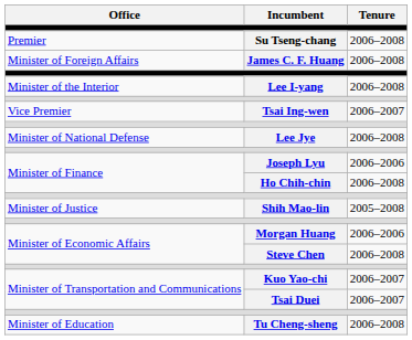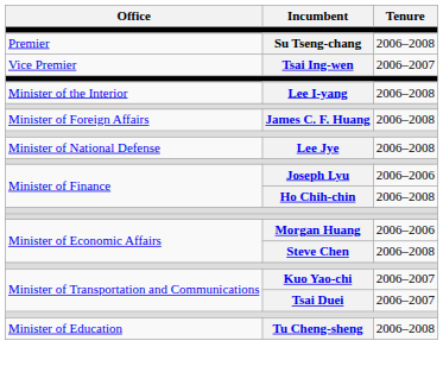 <table class="wikitable" style="font-size: 90%;">
 <tr>
 <th>Office</th>
 <th>Incumbent</th>
 <th>Tenure</th>
 </tr>
 <tr>
 <td colspan=3 style="background: #000"></td>
 </tr>
 <tr>
 <td rowspan=1><a href='#'>Premier</a></td>
 <th>Su Tseng-chang</th>
 <td>2006–2008</td>
 </tr>
 <tr>
-<td rowspan=1><a href='#'>Minister of Foreign Affairs</a></td>
-<th><a href='#'>James C. F. Huang</a></th>
-<td>2006–2008</td>
+<td rowspan=1><a href='#'>Vice Premier</a></td>
+<th><a href='#'>Tsai Ing-wen</a></th>
+<td>2006–2007</td>
 </tr>
 <tr>
 <td colspan=3 style="background: #000"></td>
 </tr>
 <tr>
 <td rowspan=1><a href='#'>Minister of the Interior</a></td>
 <th><a href='#'>Lee I-yang</a></th>
 <td>2006–2008</td>
 </tr>
 <tr>
 <td colspan=3 style="background: #DDD"></td>
 </tr>
 <tr>
-<td rowspan=1><a href='#'>Vice Premier</a></td>
-<th><a href='#'>Tsai Ing-wen</a></th>
-<td>2006–2007</td>
+<td rowspan=1><a href='#'>Minister of Foreign Affairs</a></td>
+<th><a href='#'>James C. F. Huang</a></th>
+<td>2006–2008</td>
 </tr>
 <tr>
 <td colspan=3 style="background: #DDD"></td>
 </tr>
 <tr>
 <td rowspan=1><a href='#'>Minister of National Defense</a></td>
 <th><a href='#'>Lee Jye</a></th>
 <td>2006–2008</td>
 </tr>
 <tr>
 <td colspan=3 style="background: #DDD"></td>
 </tr>
 <tr>
 <td rowspan=2><a href='#'>Minister of Finance</a></td>
 <th><a href='#'>Joseph Lyu</a></th>
 <td>2006–2006</td>
 </tr>
 <tr>
 <th><a href='#'>Ho Chih-chin</a></th>
 <td>2006–2008</td>
 </tr>
 <tr>
 <td colspan=3 style="background: #DDD"></td>
-</tr>
-<tr>
-<td rowspan=1><a href='#'>Minister of Justice</a></td>
-<th><a href='#'>Shih Mao-lin</a></th>
-<td>2005–2008</td>
 </tr>
 <tr>
 <td colspan=3 style="background: #DDD"></td>
 </tr>
 <tr>
 <td rowspan=2><a href='#'>Minister of Economic Affairs</a></td>
 <th><a href='#'>Morgan Huang</a></th>
 <td>2006–2006</td>
 </tr>
 <tr>
 <th><a href='#'>Steve Chen</a></th>
 <td>2006–2008</td>
 </tr>
 <tr>
 <td colspan=3 style="background: #DDD"></td>
 </tr>
 <tr>
 <td rowspan=2><a href='#'>Minister of Transportation and Communications</a></td>
 <th><a href='#'>Kuo Yao-chi</a></th>
 <td>2006–2007</td>
 </tr>
 <tr>
 <th><a href='#'>Tsai Duei</a></th>
 <td>2006–2007</td>
 </tr>
 <tr>
 <td colspan=3 style="background: #DDD"></td>
 </tr>
 <tr>
 <td rowspan=1><a href='#'>Minister of Education</a></td>
 <th><a href='#'>Tu Cheng-sheng</a></th>
 <td>2006–2008</td>
 </tr>
 </table>
